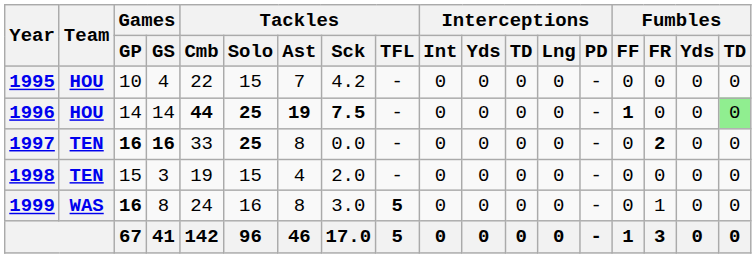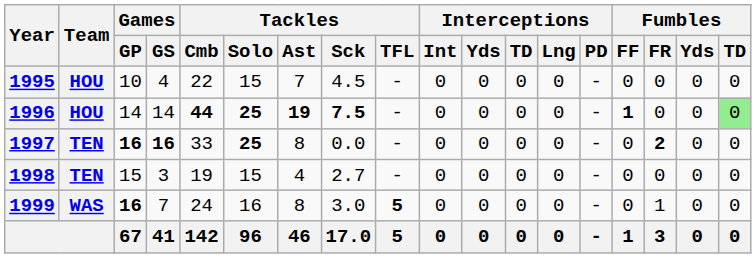 <table class="wikitable" style="text-align:center">
 <tr>
 <th rowspan="2">Year</th>
 <th rowspan="2">Team</th>
 <th colspan="2">Games</th>
 <th colspan="5">Tackles</th>
 <th colspan="5">Interceptions</th>
 <th colspan="4">Fumbles</th>
 </tr>
 <tr>
 <th>GP</th>
 <th>GS</th>
 <th>Cmb</th>
 <th>Solo</th>
 <th>Ast</th>
 <th>Sck</th>
 <th>TFL</th>
 <th>Int</th>
 <th>Yds</th>
 <th>TD</th>
 <th>Lng</th>
 <th>PD</th>
 <th>FF</th>
 <th>FR</th>
 <th>Yds</th>
 <th>TD</th>
 </tr>
 <tr>
 <th><a href='#'>1995</a></th>
 <th><a href='#'>HOU</a></th>
 <td>10</td>
 <td>4</td>
 <td>22</td>
 <td>15</td>
 <td>7</td>
-<td>4.2</td>
+<td>4.5</td>
 <td>-</td>
 <td>0</td>
 <td>0</td>
 <td>0</td>
 <td>0</td>
 <td>-</td>
 <td>0</td>
 <td>0</td>
 <td>0</td>
 <td>0</td>
 </tr>
 <tr>
 <th><a href='#'>1996</a></th>
 <th><a href='#'>HOU</a></th>
 <td>14</td>
 <td>14</td>
 <td><strong>44</strong></td>
 <td><strong>25</strong></td>
 <td><strong>19</strong></td>
 <td><strong>7.5</strong></td>
 <td>-</td>
 <td>0</td>
 <td>0</td>
 <td>0</td>
 <td>0</td>
 <td>-</td>
 <td><strong>1</strong></td>
 <td>0</td>
 <td>0</td>
 <td style="background: lightgreen;">0</td>
 </tr>
 <tr>
 <th><a href='#'>1997</a></th>
 <th><a href='#'>TEN</a></th>
 <td><strong>16</strong></td>
 <td><strong>16</strong></td>
 <td>33</td>
 <td><strong>25</strong></td>
 <td>8</td>
 <td>0.0</td>
 <td>-</td>
 <td>0</td>
 <td>0</td>
 <td>0</td>
 <td>0</td>
 <td>-</td>
 <td>0</td>
 <td><strong>2</strong></td>
 <td>0</td>
 <td>0</td>
 </tr>
 <tr>
 <th><a href='#'>1998</a></th>
 <th><a href='#'>TEN</a></th>
 <td>15</td>
 <td>3</td>
 <td>19</td>
 <td>15</td>
 <td>4</td>
-<td>2.0</td>
+<td>2.7</td>
 <td>-</td>
 <td>0</td>
 <td>0</td>
 <td>0</td>
 <td>0</td>
 <td>-</td>
 <td>0</td>
 <td>0</td>
 <td>0</td>
 <td>0</td>
 </tr>
 <tr>
 <th><a href='#'>1999</a></th>
 <th><a href='#'>WAS</a></th>
 <td><strong>16</strong></td>
-<td>8</td>
+<td>7</td>
 <td>24</td>
 <td>16</td>
 <td>8</td>
 <td>3.0</td>
 <td><strong>5</strong></td>
 <td>0</td>
 <td>0</td>
 <td>0</td>
 <td>0</td>
 <td>-</td>
 <td>0</td>
 <td>1</td>
 <td>0</td>
 <td>0</td>
 </tr>
 <tr>
 <th colspan="2"></th>
 <th>67</th>
 <th>41</th>
 <th>142</th>
 <th>96</th>
 <th>46</th>
 <th>17.0</th>
 <th>5</th>
 <th>0</th>
 <th>0</th>
 <th>0</th>
 <th>0</th>
 <th>-</th>
 <th>1</th>
 <th>3</th>
 <th>0</th>
 <th>0</th>
 </tr>
 </table>
